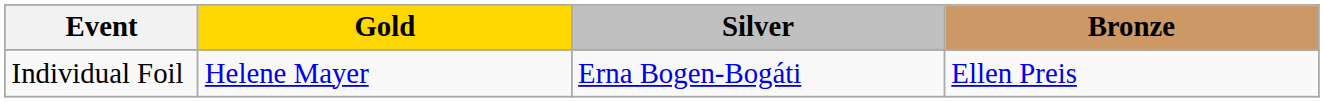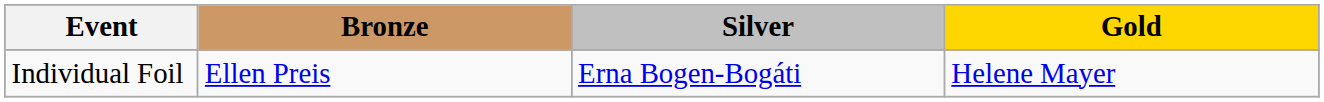 <table class="wikitable">
 <tr>
 <th width="100">Event</th>
+<th style="background-color:#CC9966;" width="200"> Bronze</th>
+<th style="background-color:silver;" width="200"> Silver</th>
 <th style="background-color:gold;" width="200"> Gold</th>
-<th style="background-color:silver;" width="200"> Silver</th>
-<th style="background-color:#CC9966;" width="200"> Bronze</th>
 </tr>
 <tr>
 <td>Individual Foil</td>
+<td> <a href='#'>Ellen Preis</a></td>
+<td> <a href='#'>Erna Bogen-Bogáti</a></td>
 <td> <a href='#'>Helene Mayer</a></td>
-<td> <a href='#'>Erna Bogen-Bogáti</a></td>
-<td> <a href='#'>Ellen Preis</a></td>
 </tr>
 </table>
